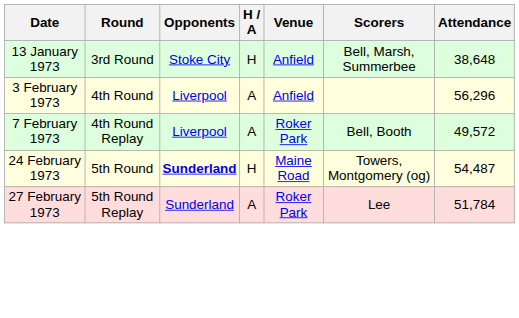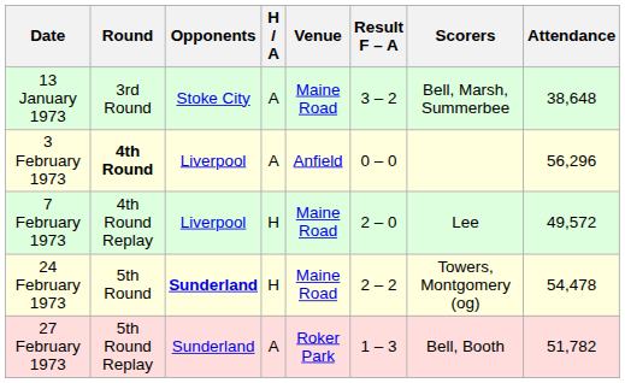 <table class="wikitable" style="text-align:center">
 <tr>
 <th>Date</th>
 <th>Round</th>
 <th>Opponents</th>
 <th>H / A</th>
 <th>Venue</th>
+<th>Result<br>F – A</th>
 <th>Scorers</th>
 <th>Attendance</th>
 </tr>
 <tr bgcolor="#ddffdd">
 <td>13 January 1973</td>
 <td>3rd Round</td>
 <td><a href='#'>Stoke City</a></td>
-<td>H</td>
-<td><a href='#'>Anfield</a></td>
+<td>A</td>
+<td><a href='#'>Maine Road</a></td>
+<td>3 – 2</td>
 <td>Bell, Marsh, Summerbee</td>
 <td>38,648</td>
 </tr>
 <tr bgcolor="#ffffdd">
 <td>3 February 1973</td>
-<td>4th Round</td>
+<td><strong>4th Round</strong></td>
 <td><a href='#'>Liverpool</a></td>
 <td>A</td>
 <td><a href='#'>Anfield</a></td>
+<td>0 – 0</td>
 <td></td>
 <td>56,296</td>
 </tr>
 <tr bgcolor="#ddffdd">
 <td>7 February 1973</td>
 <td>4th Round Replay</td>
 <td><a href='#'>Liverpool</a></td>
-<td>A</td>
-<td><a href='#'>Roker Park</a></td>
-<td>Bell, Booth</td>
+<td>H</td>
+<td><a href='#'>Maine Road</a></td>
+<td>2 – 0</td>
+<td>Lee</td>
 <td>49,572</td>
 </tr>
 <tr bgcolor="#ffffdd">
 <td>24 February 1973</td>
 <td>5th Round</td>
 <td><strong><a href='#'>Sunderland</a></strong></td>
 <td>H</td>
 <td><a href='#'>Maine Road</a></td>
+<td>2 – 2</td>
 <td>Towers, Montgomery (og)</td>
-<td>54,487</td>
+<td>54,478</td>
 </tr>
 <tr bgcolor="#ffdddd">
 <td>27 February 1973</td>
 <td>5th Round Replay</td>
 <td><a href='#'>Sunderland</a></td>
 <td>A</td>
 <td><a href='#'>Roker Park</a></td>
-<td>Lee</td>
-<td>51,784</td>
+<td>1 – 3</td>
+<td>Bell, Booth</td>
+<td>51,782</td>
 </tr>
 </table>
